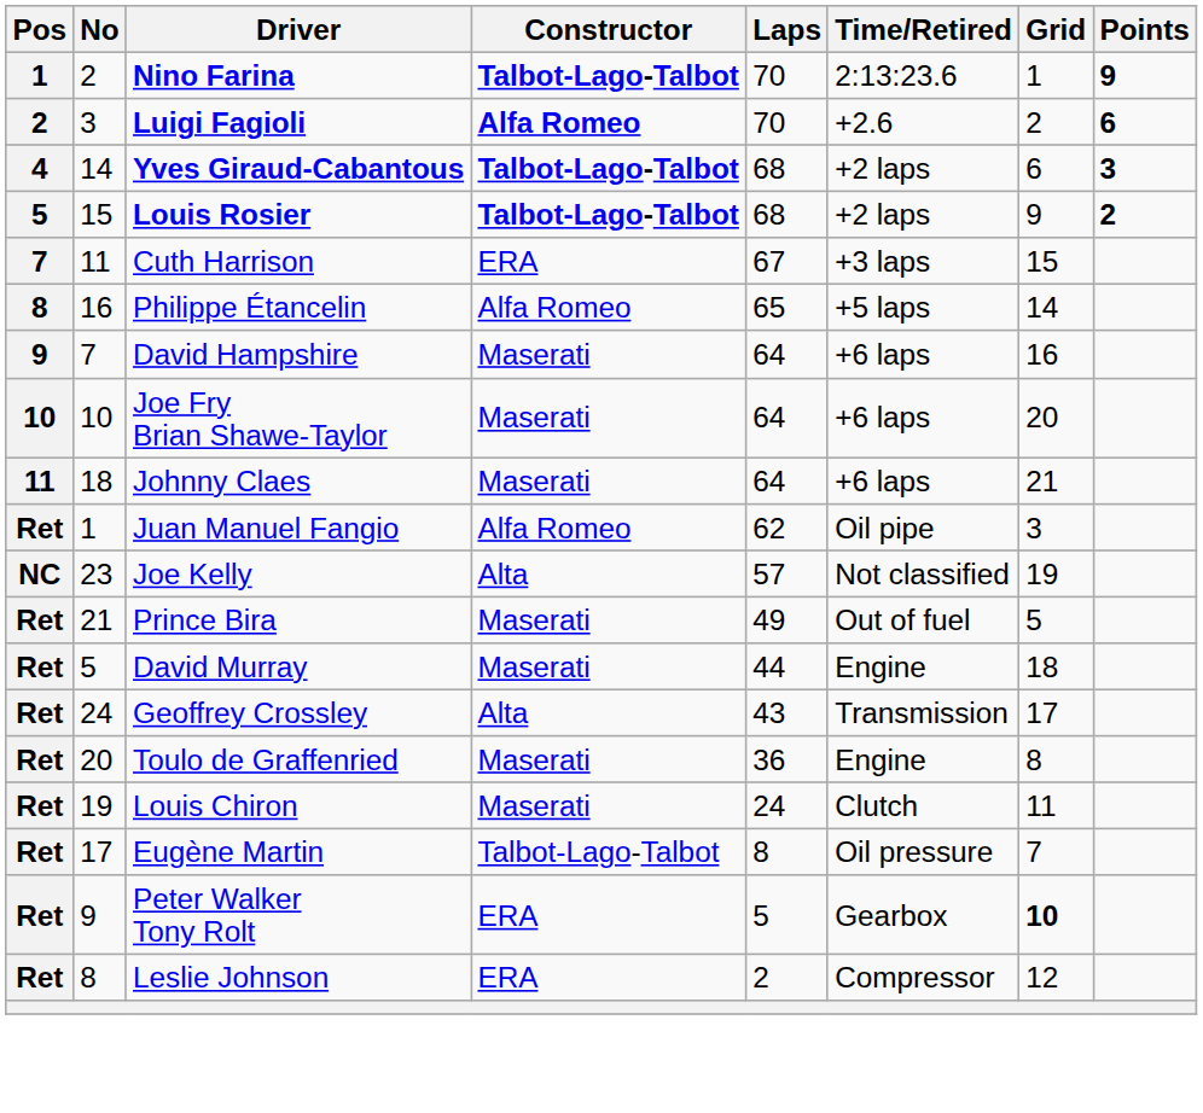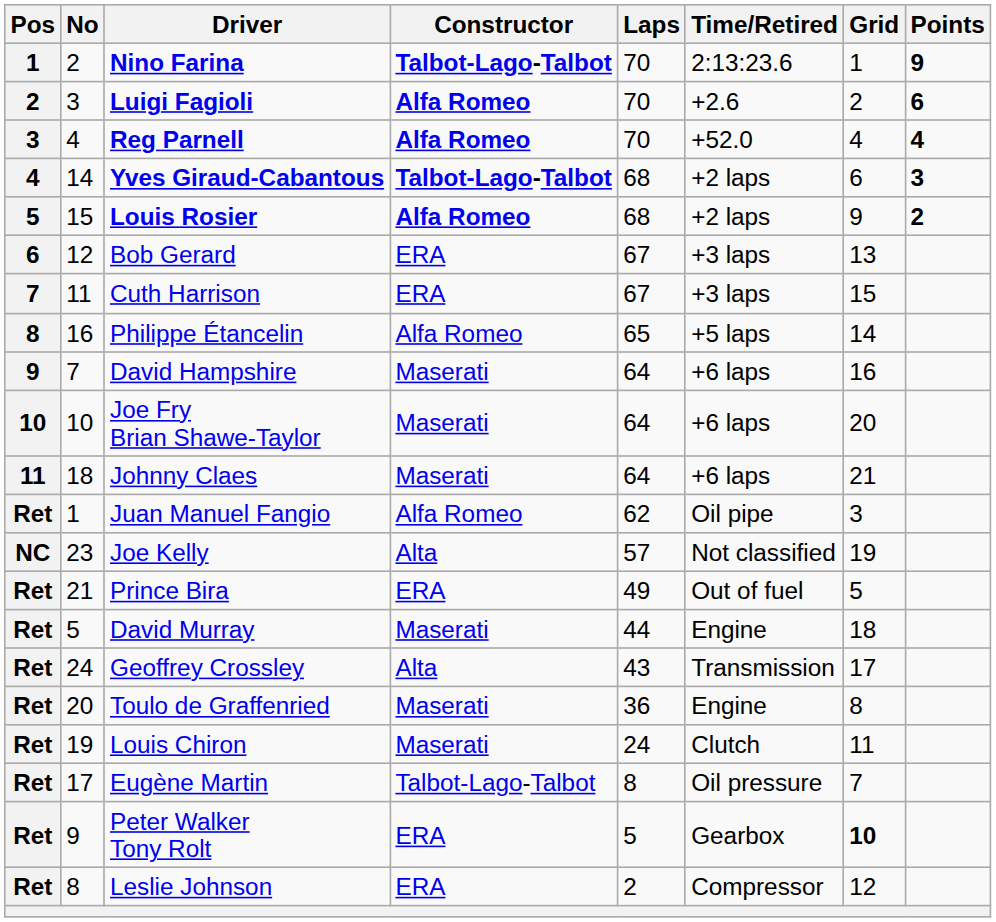 <table class="wikitable" style="font-size: 95%;">
 <tr>
 <th>Pos</th>
 <th>No</th>
 <th>Driver</th>
 <th>Constructor</th>
 <th>Laps</th>
 <th>Time/Retired</th>
 <th>Grid</th>
 <th>Points</th>
 </tr>
 <tr>
 <th>1</th>
 <td>2</td>
 <td> <strong><a href='#'>Nino Farina</a></strong></td>
 <td><strong><a href='#'>Talbot-Lago</a>-<a href='#'>Talbot</a></strong></td>
 <td>70</td>
 <td>2:13:23.6</td>
 <td>1</td>
 <td><strong>9</strong></td>
 </tr>
 <tr>
 <th>2</th>
 <td>3</td>
 <td> <strong><a href='#'>Luigi Fagioli</a></strong></td>
 <td><strong><a href='#'>Alfa Romeo</a></strong></td>
 <td>70</td>
 <td>+2.6</td>
 <td>2</td>
 <td><strong>6</strong></td>
 </tr>
 <tr>
+<th>3</th>
+<td>4</td>
+<td> <strong><a href='#'>Reg Parnell</a></strong></td>
+<td><strong><a href='#'>Alfa Romeo</a></strong></td>
+<td>70</td>
+<td>+52.0</td>
+<td>4</td>
+<td><strong>4</strong></td>
+</tr>
+<tr>
 <th>4</th>
 <td>14</td>
 <td> <strong><a href='#'>Yves Giraud-Cabantous</a></strong></td>
 <td><strong><a href='#'>Talbot-Lago</a>-<a href='#'>Talbot</a></strong></td>
 <td>68</td>
 <td>+2 laps</td>
 <td>6</td>
 <td><strong>3</strong></td>
 </tr>
 <tr>
 <th>5</th>
 <td>15</td>
 <td> <strong><a href='#'>Louis Rosier</a></strong></td>
-<td><strong><a href='#'>Talbot-Lago</a>-<a href='#'>Talbot</a></strong></td>
+<td><strong><a href='#'>Alfa Romeo</a></strong></td>
 <td>68</td>
 <td>+2 laps</td>
 <td>9</td>
 <td><strong>2</strong></td>
+</tr>
+<tr>
+<th>6</th>
+<td>12</td>
+<td> <a href='#'>Bob Gerard</a></td>
+<td><a href='#'>ERA</a></td>
+<td>67</td>
+<td>+3 laps</td>
+<td>13</td>
+<td> </td>
 </tr>
 <tr>
 <th>7</th>
 <td>11</td>
 <td> <a href='#'>Cuth Harrison</a></td>
 <td><a href='#'>ERA</a></td>
 <td>67</td>
 <td>+3 laps</td>
 <td>15</td>
 <td> </td>
 </tr>
 <tr>
 <th>8</th>
 <td>16</td>
 <td> <a href='#'>Philippe Étancelin</a></td>
 <td><a href='#'>Alfa Romeo</a></td>
 <td>65</td>
 <td>+5 laps</td>
 <td>14</td>
 <td> </td>
 </tr>
 <tr>
 <th>9</th>
 <td>7</td>
 <td> <a href='#'>David Hampshire</a></td>
 <td><a href='#'>Maserati</a></td>
 <td>64</td>
 <td>+6 laps</td>
 <td>16</td>
 <td> </td>
 </tr>
 <tr>
 <th>10</th>
 <td>10</td>
 <td> <a href='#'>Joe Fry</a><br> <a href='#'>Brian Shawe-Taylor</a></td>
 <td><a href='#'>Maserati</a></td>
 <td>64</td>
 <td>+6 laps</td>
 <td>20</td>
 <td> </td>
 </tr>
 <tr>
 <th>11</th>
 <td>18</td>
 <td> <a href='#'>Johnny Claes</a></td>
 <td><a href='#'>Maserati</a></td>
 <td>64</td>
 <td>+6 laps</td>
 <td>21</td>
 <td> </td>
 </tr>
 <tr>
 <th>Ret</th>
 <td>1</td>
 <td> <a href='#'>Juan Manuel Fangio</a></td>
 <td><a href='#'>Alfa Romeo</a></td>
 <td>62</td>
 <td>Oil pipe</td>
 <td>3</td>
 <td> </td>
 </tr>
 <tr>
 <th>NC</th>
 <td>23</td>
 <td> <a href='#'>Joe Kelly</a></td>
 <td><a href='#'>Alta</a></td>
 <td>57</td>
 <td>Not classified</td>
 <td>19</td>
 <td> </td>
 </tr>
 <tr>
 <th>Ret</th>
 <td>21</td>
 <td> <a href='#'>Prince Bira</a></td>
-<td><a href='#'>Maserati</a></td>
+<td><a href='#'>ERA</a></td>
 <td>49</td>
 <td>Out of fuel</td>
 <td>5</td>
 <td> </td>
 </tr>
 <tr>
 <th>Ret</th>
 <td>5</td>
 <td> <a href='#'>David Murray</a></td>
 <td><a href='#'>Maserati</a></td>
 <td>44</td>
 <td>Engine</td>
 <td>18</td>
 <td> </td>
 </tr>
 <tr>
 <th>Ret</th>
 <td>24</td>
 <td> <a href='#'>Geoffrey Crossley</a></td>
 <td><a href='#'>Alta</a></td>
 <td>43</td>
 <td>Transmission</td>
 <td>17</td>
 <td> </td>
 </tr>
 <tr>
 <th>Ret</th>
 <td>20</td>
 <td> <a href='#'>Toulo de Graffenried</a></td>
 <td><a href='#'>Maserati</a></td>
 <td>36</td>
 <td>Engine</td>
 <td>8</td>
 <td> </td>
 </tr>
 <tr>
 <th>Ret</th>
 <td>19</td>
 <td> <a href='#'>Louis Chiron</a></td>
 <td><a href='#'>Maserati</a></td>
 <td>24</td>
 <td>Clutch</td>
 <td>11</td>
 <td> </td>
 </tr>
 <tr>
 <th>Ret</th>
 <td>17</td>
 <td> <a href='#'>Eugène Martin</a></td>
 <td><a href='#'>Talbot-Lago</a>-<a href='#'>Talbot</a></td>
 <td>8</td>
 <td>Oil pressure</td>
 <td>7</td>
 <td> </td>
 </tr>
 <tr>
 <th>Ret</th>
 <td>9</td>
 <td> <a href='#'>Peter Walker</a><br> <a href='#'>Tony Rolt</a></td>
 <td><a href='#'>ERA</a></td>
 <td>5</td>
 <td>Gearbox</td>
 <td><strong>10</strong></td>
 <td> </td>
 </tr>
 <tr>
 <th>Ret</th>
 <td>8</td>
 <td> <a href='#'>Leslie Johnson</a></td>
 <td><a href='#'>ERA</a></td>
 <td>2</td>
 <td>Compressor</td>
 <td>12</td>
 <td> </td>
 </tr>
 <tr>
 <th colspan="8"></th>
 </tr>
 </table>
